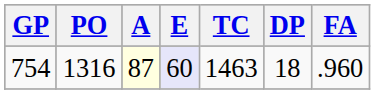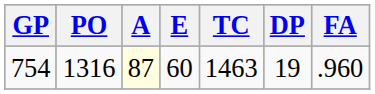 <table class="wikitable">
 <tr>
 <th><a href='#'>GP</a></th>
 <th><a href='#'>PO</a></th>
 <th><a href='#'>A</a></th>
 <th><a href='#'>E</a></th>
 <th><a href='#'>TC</a></th>
 <th><a href='#'>DP</a></th>
 <th><a href='#'>FA</a></th>
 </tr>
 <tr align=center>
 <td>754</td>
 <td>1316</td>
 <td style="background: lightyellow;">87</td>
-<td style="background: lavender;">60</td>
+<td>60</td>
 <td>1463</td>
-<td>18</td>
+<td>19</td>
 <td>.960</td>
 </tr>
 </table>
